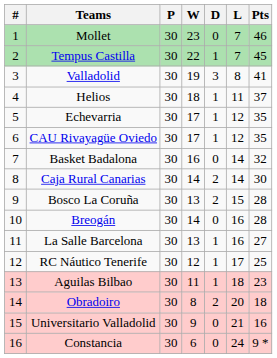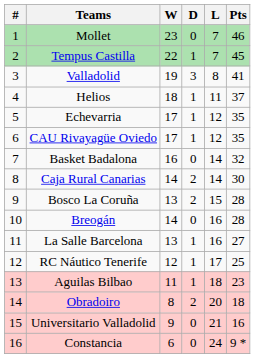 <table class="wikitable" style="text-align: center;">
 <tr>
 <th width=20>#</th>
 <th>Teams</th>
-<th width=20>P</th>
 <th width=20>W</th>
 <th width=20>D</th>
 <th width=20>L</th>
 <th width=20>Pts</th>
 </tr>
 <tr bgcolor=ACE1AF>
 <td>1</td>
 <td>Mollet</td>
-<td>30</td>
 <td>23</td>
 <td>0</td>
 <td>7</td>
 <td>46</td>
 </tr>
 <tr bgcolor=ACE1AF>
 <td>2</td>
 <td><a href='#'>Tempus Castilla</a></td>
-<td>30</td>
 <td>22</td>
 <td>1</td>
 <td>7</td>
 <td>45</td>
 </tr>
 <tr>
 <td>3</td>
 <td><a href='#'>Valladolid</a></td>
-<td>30</td>
 <td>19</td>
 <td>3</td>
 <td>8</td>
 <td>41</td>
 </tr>
 <tr>
 <td>4</td>
 <td>Helios</td>
-<td>30</td>
 <td>18</td>
 <td>1</td>
 <td>11</td>
 <td>37</td>
 </tr>
 <tr>
 <td>5</td>
 <td>Echevarria</td>
-<td>30</td>
 <td>17</td>
 <td>1</td>
 <td>12</td>
 <td>35</td>
 </tr>
 <tr>
 <td>6</td>
 <td><a href='#'>CAU Rivayagüe Oviedo</a></td>
-<td>30</td>
 <td>17</td>
 <td>1</td>
 <td>12</td>
 <td>35</td>
 </tr>
 <tr>
 <td>7</td>
 <td>Basket Badalona</td>
-<td>30</td>
 <td>16</td>
 <td>0</td>
 <td>14</td>
 <td>32</td>
 </tr>
 <tr>
 <td>8</td>
 <td><a href='#'>Caja Rural Canarias</a></td>
-<td>30</td>
 <td>14</td>
 <td>2</td>
 <td>14</td>
 <td>30</td>
 </tr>
 <tr>
 <td>9</td>
 <td>Bosco La Coruña</td>
-<td>30</td>
 <td>13</td>
 <td>2</td>
 <td>15</td>
 <td>28</td>
 </tr>
 <tr>
 <td>10</td>
 <td><a href='#'>Breogán</a></td>
-<td>30</td>
 <td>14</td>
 <td>0</td>
 <td>16</td>
 <td>28</td>
 </tr>
 <tr>
 <td>11</td>
 <td>La Salle Barcelona</td>
-<td>30</td>
 <td>13</td>
 <td>1</td>
 <td>16</td>
 <td>27</td>
 </tr>
 <tr>
 <td>12</td>
 <td>RC Náutico Tenerife</td>
-<td>30</td>
 <td>12</td>
 <td>1</td>
 <td>17</td>
 <td>25</td>
 </tr>
 <tr bgcolor=FFCCCC>
 <td>13</td>
 <td>Aguilas Bilbao</td>
-<td>30</td>
 <td>11</td>
 <td>1</td>
 <td>18</td>
 <td>23</td>
 </tr>
 <tr bgcolor=FFCCCC>
 <td>14</td>
 <td><a href='#'>Obradoiro</a></td>
-<td>30</td>
 <td>8</td>
 <td>2</td>
 <td>20</td>
 <td>18</td>
 </tr>
 <tr bgcolor=FFCCCC>
 <td>15</td>
 <td>Universitario Valladolid</td>
-<td>30</td>
 <td>9</td>
 <td>0</td>
 <td>21</td>
 <td>16</td>
 </tr>
 <tr bgcolor=FFCCCC>
 <td>16</td>
 <td>Constancia</td>
-<td>30</td>
 <td>6</td>
 <td>0</td>
 <td>24</td>
 <td>9 *</td>
 </tr>
 </table>
